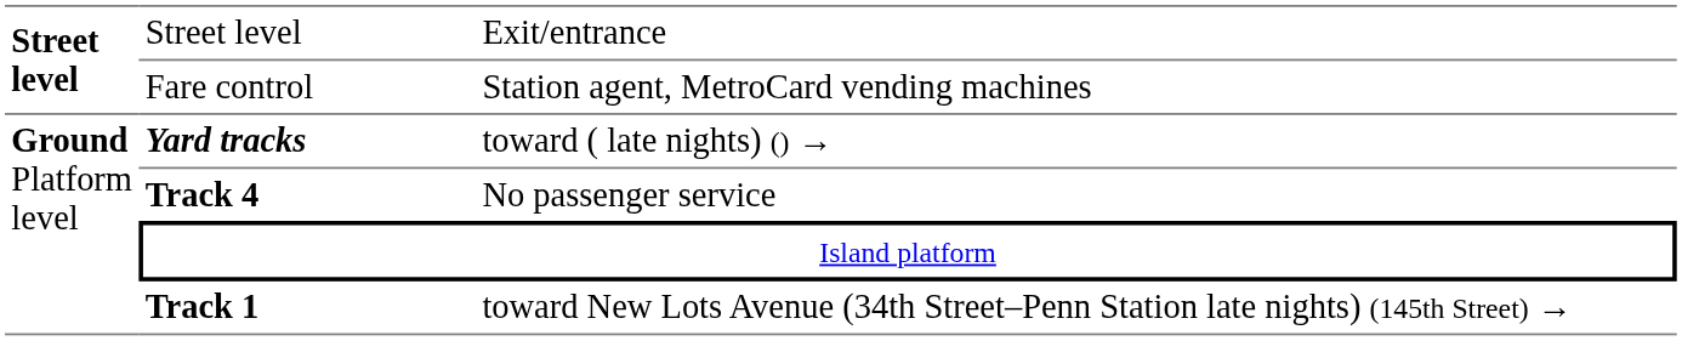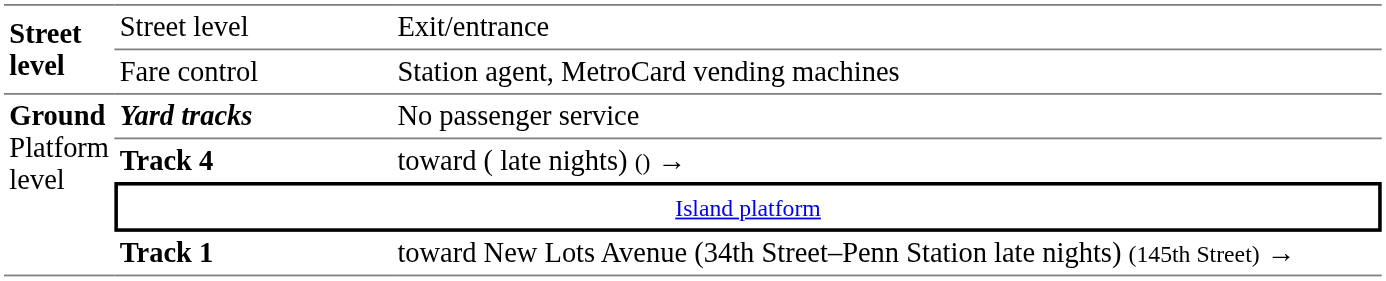 <table border=0 cellspacing=0 cellpadding=3>
 <tr>
 <td style="border-top:solid 1px gray;" width=50 rowspan=2><strong>Street level</strong></td>
 <td style="border-top:solid 1px gray;" width=150>Street level</td>
 <td style="border-top:solid 1px gray;" width=550>Exit/entrance</td>
 </tr>
 <tr>
 <td style="border-top:solid 1px gray;">Fare control</td>
 <td style="border-top:solid 1px gray;">Station agent, MetroCard vending machines</td>
 </tr>
 <tr>
 <td style="border-top:solid 1px gray;border-bottom:solid 1px gray;" rowspan=6 valign=top><strong>Ground</strong><br>Platform level</td>
 </tr>
 <tr>
 <td style="border-top:solid 1px gray;"><strong><em>Yard tracks</em></strong></td>
-<td style="border-top:solid 1px gray;"> toward  ( late nights) <small>()</small> →</td>
+<td style="border-top:solid 1px gray;">No passenger service</td>
 </tr>
 <tr>
 <td style="border-top:solid 1px gray;"><span><strong>Track 4</strong></span></td>
-<td style="border-top:solid 1px gray;">No passenger service</td>
+<td style="border-top:solid 1px gray;"> toward  ( late nights) <small>()</small> →</td>
 </tr>
 <tr>
 <td style="border-top:solid 2px black;border-right:solid 2px black;border-left:solid 2px black;border-bottom:solid 2px black;text-align:center;" colspan=2><small><a href='#'>Island platform</a></small></td>
 </tr>
 <tr>
 <td style="border-bottom:solid 1px gray;"><span><strong>Track 1</strong></span></td>
 <td style="border-bottom:solid 1px gray;"> toward New Lots Avenue (34th Street–Penn Station late nights) <small>(145th Street)</small> →</td>
 </tr>
 </table>
